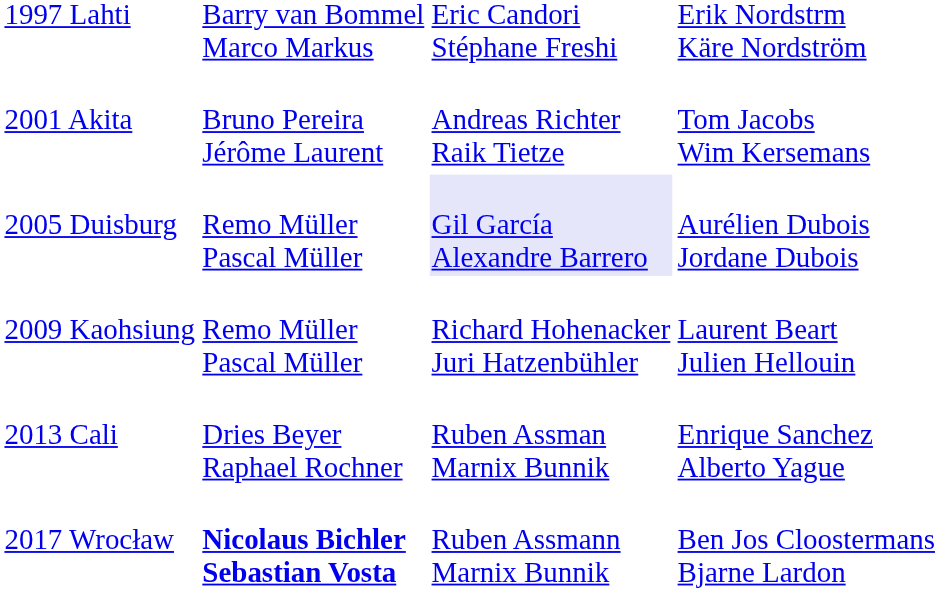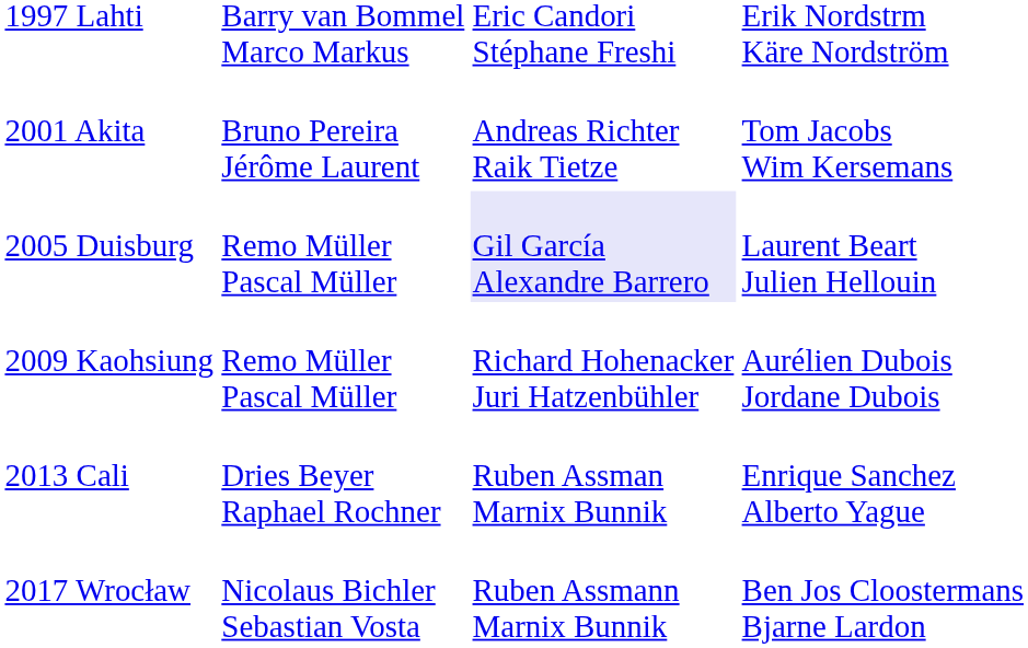 <table>
 <tr>
 <td><a href='#'>1997 Lahti</a></td>
 <td><br><a href='#'>Barry van Bommel</a><br><a href='#'>Marco Markus</a></td>
 <td><br><a href='#'>Eric Candori</a><br><a href='#'>Stéphane Freshi</a></td>
 <td><br><a href='#'>Erik Nordstrm</a><br><a href='#'>Käre Nordström</a></td>
 </tr>
 <tr>
 <td><a href='#'>2001 Akita</a></td>
 <td><br><a href='#'>Bruno Pereira</a><br><a href='#'>Jérôme Laurent</a></td>
 <td><br><a href='#'>Andreas Richter</a><br><a href='#'>Raik Tietze</a></td>
 <td><br><a href='#'>Tom Jacobs</a><br><a href='#'>Wim Kersemans</a></td>
 </tr>
 <tr>
 <td><a href='#'>2005 Duisburg</a></td>
 <td><br><a href='#'>Remo Müller</a><br><a href='#'>Pascal Müller</a></td>
 <td style="background: lavender;"><br><a href='#'>Gil García</a><br><a href='#'>Alexandre Barrero</a></td>
-<td><br><a href='#'>Aurélien Dubois</a><br><a href='#'>Jordane Dubois</a></td>
+<td><br><a href='#'>Laurent Beart</a><br><a href='#'>Julien Hellouin</a></td>
 </tr>
 <tr>
 <td><a href='#'>2009 Kaohsiung</a></td>
 <td><br><a href='#'>Remo Müller</a><br><a href='#'>Pascal Müller</a></td>
 <td><br><a href='#'>Richard Hohenacker</a><br><a href='#'>Juri Hatzenbühler</a></td>
-<td><br><a href='#'>Laurent Beart</a><br><a href='#'>Julien Hellouin</a></td>
+<td><br><a href='#'>Aurélien Dubois</a><br><a href='#'>Jordane Dubois</a></td>
 </tr>
 <tr>
 <td><a href='#'>2013 Cali</a></td>
 <td><br><a href='#'>Dries Beyer</a><br><a href='#'>Raphael Rochner</a></td>
 <td><br><a href='#'>Ruben Assman</a><br><a href='#'>Marnix Bunnik</a></td>
 <td><br><a href='#'>Enrique Sanchez</a><br><a href='#'>Alberto Yague</a></td>
 </tr>
 <tr>
 <td><a href='#'>2017 Wrocław</a></td>
-<td><strong><br><a href='#'>Nicolaus Bichler</a><br><a href='#'>Sebastian Vosta</a></strong></td>
+<td><br><a href='#'>Nicolaus Bichler</a><br><a href='#'>Sebastian Vosta</a></td>
 <td><br><a href='#'>Ruben Assmann</a><br><a href='#'>Marnix Bunnik</a></td>
 <td><br><a href='#'>Ben Jos Cloostermans</a><br><a href='#'>Bjarne Lardon</a></td>
 </tr>
 </table>
